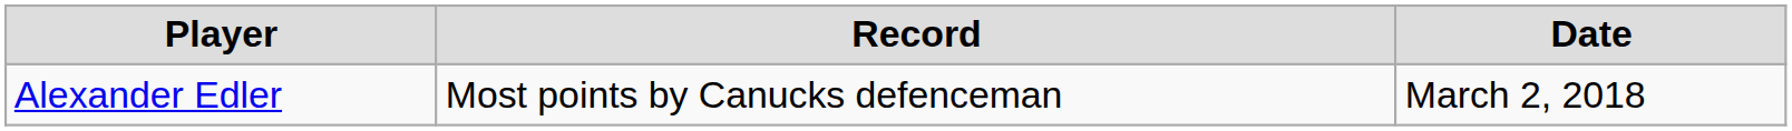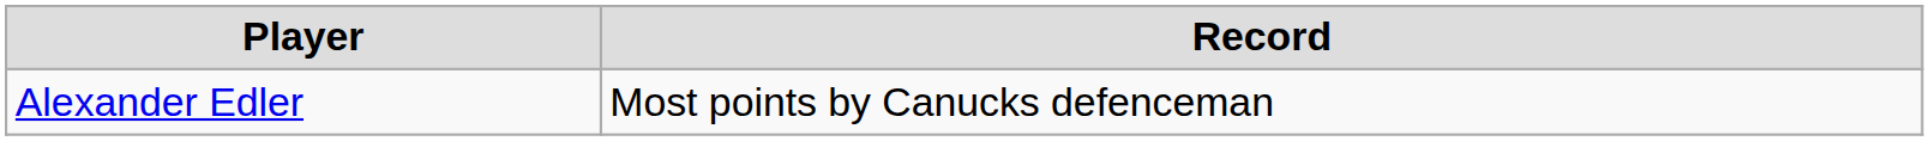 <table class="wikitable" style="width:60%;">
 <tr style="text-align:center; background:#ddd;">
 <td><strong>Player</strong></td>
 <td><strong>Record</strong></td>
-<td><strong>Date</strong></td>
 </tr>
 <tr>
 <td><a href='#'>Alexander Edler</a></td>
 <td>Most points by Canucks defenceman</td>
-<td>March 2, 2018</td>
 </tr>
 </table>
